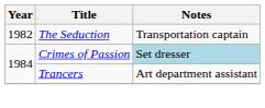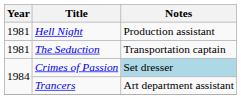 <table class="wikitable">
 <tr>
 <th>Year</th>
 <th>Title</th>
 <th>Notes</th>
 </tr>
 <tr>
-<td>1982</td>
+<td>1981</td>
+<td><em><a href='#'>Hell Night</a></em></td>
+<td>Production assistant</td>
+</tr>
+<tr>
+<td>1981</td>
 <td><em><a href='#'>The Seduction</a></em></td>
 <td>Transportation captain</td>
 </tr>
 <tr>
 <td rowspan="2">1984</td>
 <td><em><a href='#'>Crimes of Passion</a></em></td>
 <td style="background: lightblue;">Set dresser</td>
 </tr>
 <tr>
 <td><em><a href='#'>Trancers</a></em></td>
 <td>Art department assistant</td>
 </tr>
 <tr>
 </tr>
 </table>
